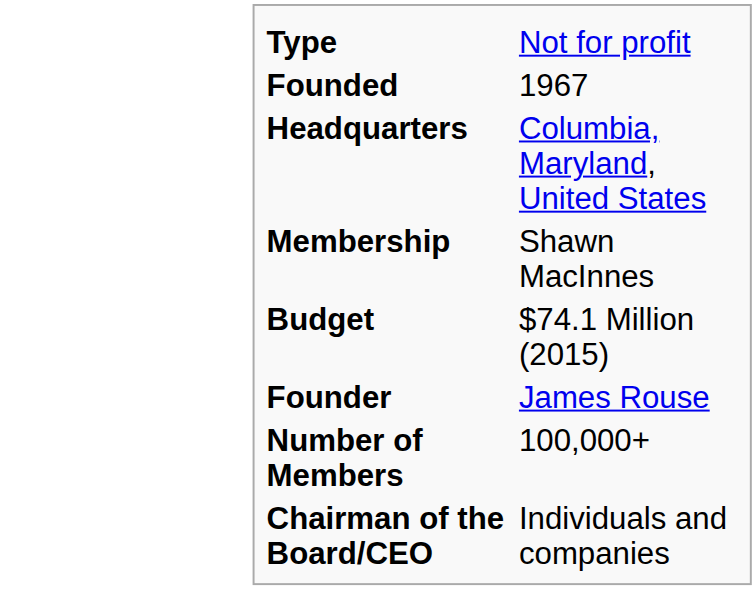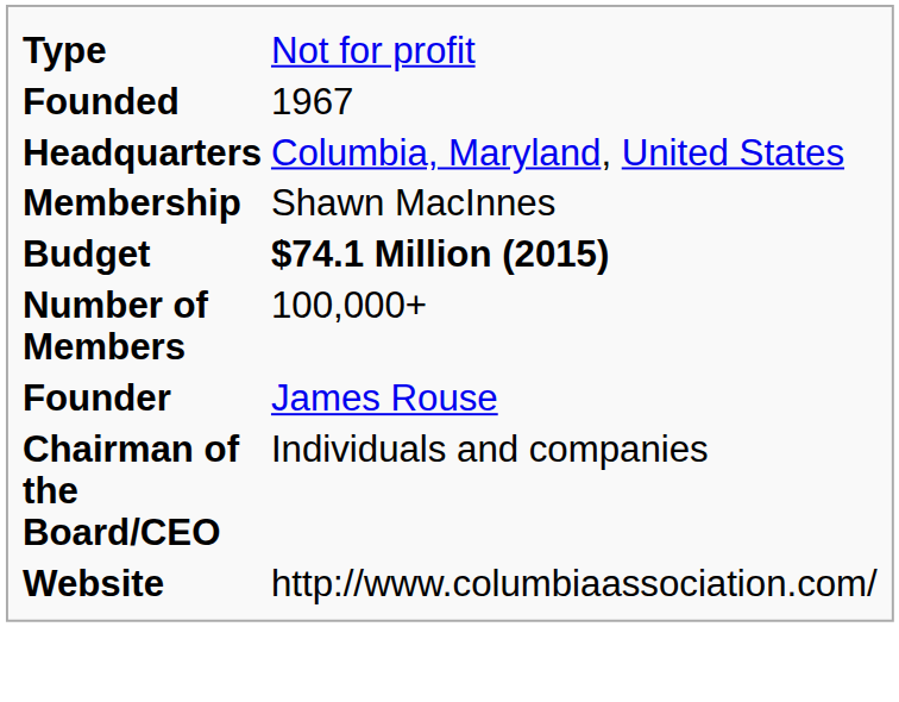 <table class="infobox" style="width:16em;">
 <tr>
 <td colspan=2 style="text-align:left; font-size:smaller;"></td>
 </tr>
 <tr>
 <td><strong>Type</strong></td>
 <td><a href='#'>Not for profit</a></td>
 </tr>
 <tr>
 <td><strong>Founded</strong></td>
 <td>1967</td>
 </tr>
 <tr>
 <td><strong>Headquarters</strong></td>
 <td><a href='#'>Columbia, Maryland</a>, <a href='#'>United States</a></td>
 </tr>
 <tr>
 <td><strong>Membership</strong></td>
 <td>Shawn MacInnes</td>
 </tr>
 <tr>
 <td><strong>Budget</strong></td>
-<td>$74.1 Million (2015)</td>
+<td><strong>$74.1 Million (2015)</strong></td>
+</tr>
+<tr>
+<td><strong>Number of Members</strong></td>
+<td>100,000+</td>
 </tr>
 <tr>
 <td><strong>Founder</strong></td>
 <td><a href='#'>James Rouse</a></td>
 </tr>
 <tr>
-<td><strong>Number of Members</strong></td>
-<td>100,000+</td>
-</tr>
-<tr>
 <td><strong>Chairman of the Board/CEO</strong></td>
 <td>Individuals and companies</td>
 </tr>
+<tr>
+<td><strong>Website</strong></td>
+<td>http://www.columbiaassociation.com/</td>
+</tr>
 </table>
